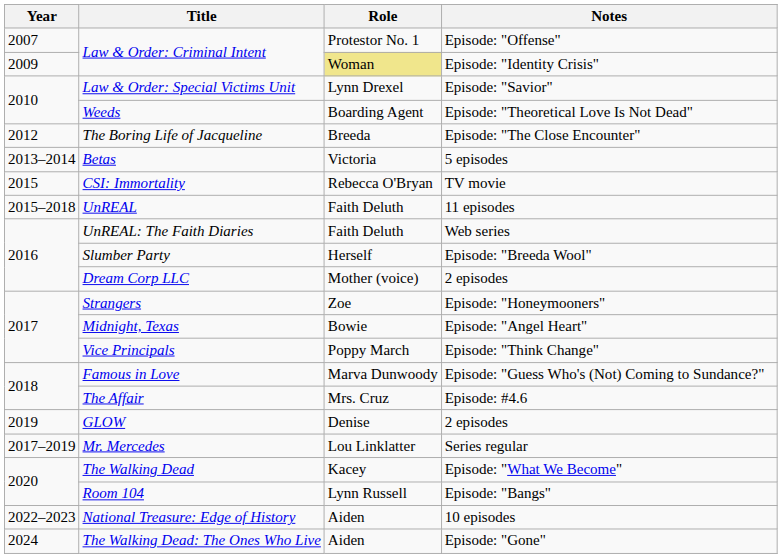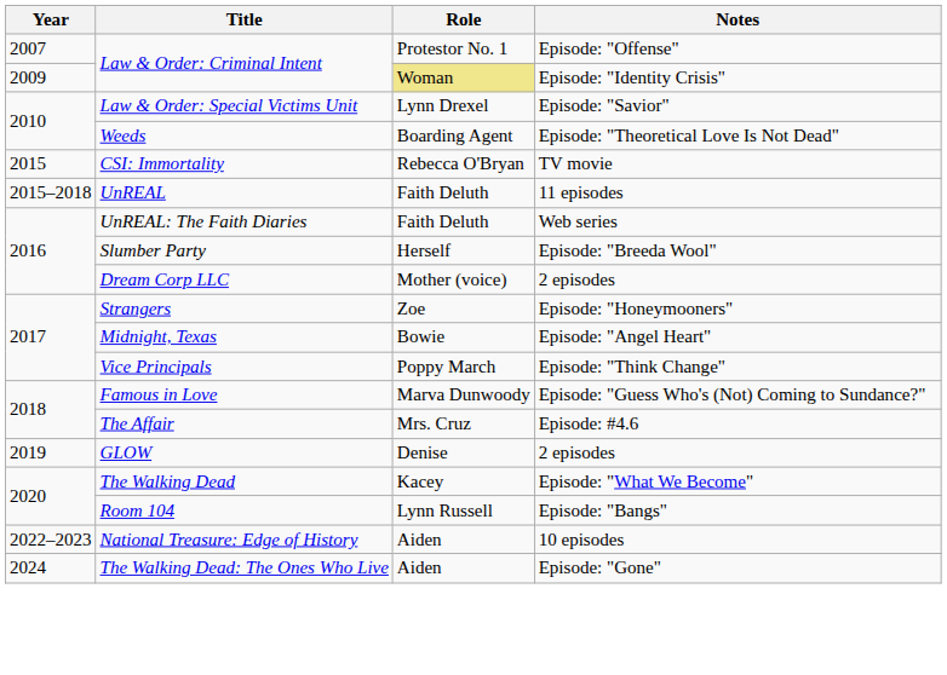 <table class="wikitable sortable">
 <tr>
 <th>Year</th>
 <th>Title</th>
 <th>Role</th>
 <th class="unsortable" width="350">Notes</th>
 </tr>
 <tr>
 <td>2007</td>
 <td rowspan="2"><em><a href='#'>Law & Order: Criminal Intent</a></em></td>
 <td>Protestor No. 1</td>
 <td>Episode: "Offense"</td>
 </tr>
 <tr>
 <td>2009</td>
 <td style="background: khaki;">Woman</td>
 <td>Episode: "Identity Crisis"</td>
 </tr>
 <tr>
 <td rowspan="2">2010</td>
 <td><em><a href='#'>Law & Order: Special Victims Unit</a></em></td>
 <td>Lynn Drexel</td>
 <td>Episode: "Savior"</td>
 </tr>
 <tr>
 <td><em><a href='#'>Weeds</a></em></td>
 <td>Boarding Agent</td>
 <td>Episode: "Theoretical Love Is Not Dead"</td>
-</tr>
-<tr>
-<td>2012</td>
-<td><em>The Boring Life of Jacqueline</em></td>
-<td>Breeda</td>
-<td>Episode: "The Close Encounter"</td>
-</tr>
-<tr>
-<td>2013–2014</td>
-<td><em><a href='#'>Betas</a></em></td>
-<td>Victoria</td>
-<td>5 episodes</td>
 </tr>
 <tr>
 <td>2015</td>
 <td><em><a href='#'>CSI: Immortality</a></em></td>
 <td>Rebecca O'Bryan</td>
 <td>TV movie</td>
 </tr>
 <tr>
 <td>2015–2018</td>
 <td><em><a href='#'>UnREAL</a></em></td>
 <td>Faith Deluth</td>
 <td>11 episodes</td>
 </tr>
 <tr>
 <td rowspan="3">2016</td>
 <td><em>UnREAL: The Faith Diaries</em></td>
 <td>Faith Deluth</td>
 <td>Web series</td>
 </tr>
 <tr>
 <td><em>Slumber Party</em></td>
 <td>Herself</td>
 <td>Episode: "Breeda Wool"</td>
 </tr>
 <tr>
 <td><em><a href='#'>Dream Corp LLC</a></em></td>
 <td>Mother (voice)</td>
 <td>2 episodes</td>
 </tr>
 <tr>
 <td rowspan="3">2017</td>
 <td><em><a href='#'>Strangers</a></em></td>
 <td>Zoe</td>
 <td>Episode: "Honeymooners"</td>
 </tr>
 <tr>
 <td><em><a href='#'>Midnight, Texas</a></em></td>
 <td>Bowie</td>
 <td>Episode: "Angel Heart"</td>
 </tr>
 <tr>
 <td><em><a href='#'>Vice Principals</a></em></td>
 <td>Poppy March</td>
 <td>Episode: "Think Change"</td>
 </tr>
 <tr>
 <td rowspan="2">2018</td>
 <td><em><a href='#'>Famous in Love</a></em></td>
 <td>Marva Dunwoody</td>
 <td>Episode: "Guess Who's (Not) Coming to Sundance?"</td>
 </tr>
 <tr>
 <td><em><a href='#'>The Affair</a></em></td>
 <td>Mrs. Cruz</td>
 <td>Episode: #4.6</td>
 </tr>
 <tr>
 <td>2019</td>
 <td><em><a href='#'>GLOW</a></em></td>
 <td>Denise</td>
 <td>2 episodes</td>
 </tr>
 <tr>
-<td>2017–2019</td>
-<td><em><a href='#'>Mr. Mercedes</a></em></td>
-<td>Lou Linklatter</td>
-<td>Series regular</td>
-</tr>
-<tr>
 <td rowspan="2">2020</td>
 <td><em><a href='#'>The Walking Dead</a></em></td>
 <td>Kacey</td>
 <td>Episode: "<a href='#'>What We Become</a>"</td>
 </tr>
 <tr>
 <td><em><a href='#'>Room 104</a></em></td>
 <td>Lynn Russell</td>
 <td>Episode: "Bangs"</td>
 </tr>
 <tr>
 <td>2022–2023</td>
 <td><em><a href='#'>National Treasure: Edge of History</a></em></td>
 <td>Aiden</td>
 <td>10 episodes</td>
 </tr>
 <tr>
 <td>2024</td>
 <td><em><a href='#'>The Walking Dead: The Ones Who Live</a></td>
 <td>Aiden</td>
 <td>Episode: "Gone"</td>
 </tr>
 </table>
